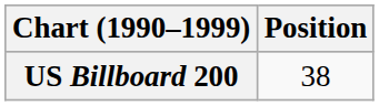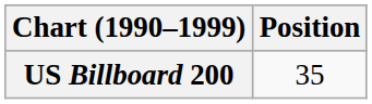 <table class="wikitable plainrowheaders" style="text-align:center">
 <tr>
 <th scope="col">Chart (1990–1999)</th>
 <th scope="col">Position</th>
 </tr>
 <tr>
 <th scope="row">US <em>Billboard</em> 200</th>
-<td>38</td>
+<td>35</td>
 </tr>
 </table>
